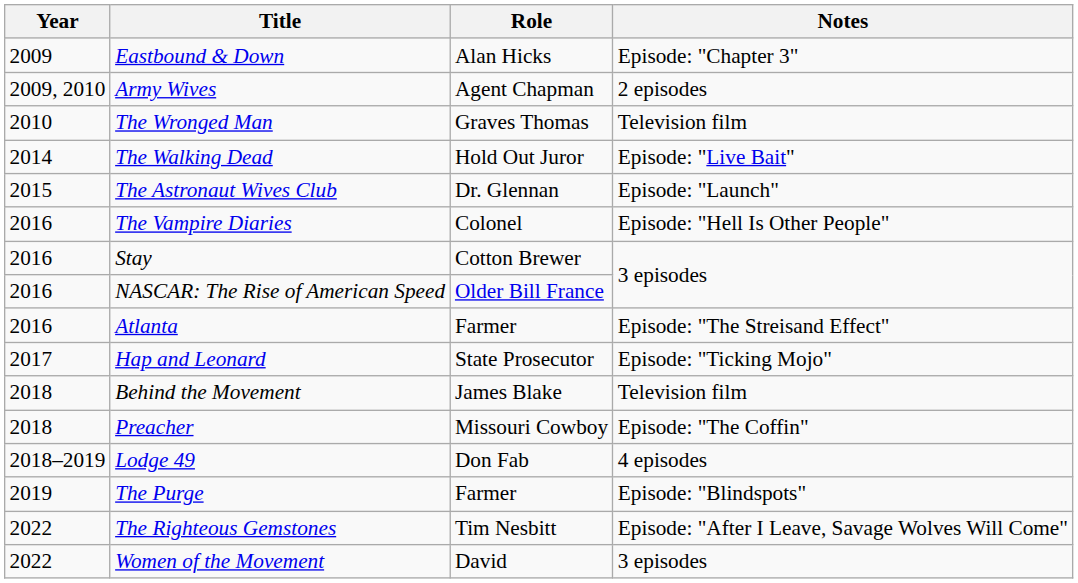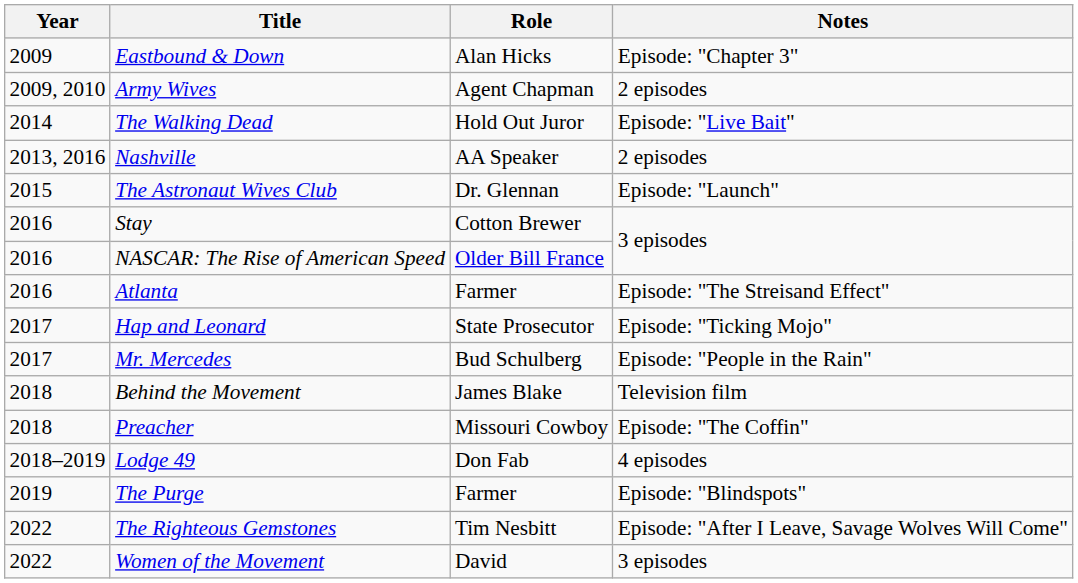 <table class="wikitable sortable">
 <tr>
 <th>Year</th>
 <th>Title</th>
 <th>Role</th>
 <th>Notes</th>
 </tr>
 <tr>
 <td>2009</td>
 <td><em><a href='#'>Eastbound & Down</a></em></td>
 <td>Alan Hicks</td>
 <td>Episode: "Chapter 3"</td>
 </tr>
 <tr>
 <td>2009, 2010</td>
 <td><em><a href='#'>Army Wives</a></em></td>
 <td>Agent Chapman</td>
 <td>2 episodes</td>
 </tr>
 <tr>
-<td>2010</td>
-<td><em><a href='#'>The Wronged Man</a></em></td>
-<td>Graves Thomas</td>
-<td>Television film</td>
-</tr>
-<tr>
 <td>2014</td>
 <td><a href='#'><em>The Walking Dead</em></a></td>
 <td>Hold Out Juror</td>
 <td>Episode: "<a href='#'>Live Bait</a>"</td>
 </tr>
 <tr>
+<td>2013, 2016</td>
+<td><a href='#'><em>Nashville</em></a></td>
+<td>AA Speaker</td>
+<td>2 episodes</td>
+</tr>
+<tr>
 <td>2015</td>
 <td><em><a href='#'>The Astronaut Wives Club</a></em></td>
 <td>Dr. Glennan</td>
 <td>Episode: "Launch"</td>
-</tr>
-<tr>
-<td>2016</td>
-<td><em><a href='#'>The Vampire Diaries</a></em></td>
-<td>Colonel</td>
-<td>Episode: "Hell Is Other People"</td>
 </tr>
 <tr>
 <td>2016</td>
 <td><em>Stay</em></td>
 <td>Cotton Brewer</td>
 <td rowspan="2">3 episodes</td>
 </tr>
 <tr>
 <td>2016</td>
 <td><em>NASCAR: The Rise of American Speed</em></td>
 <td><a href='#'>Older Bill France</a></td>
 </tr>
 <tr>
 <td>2016</td>
 <td><a href='#'><em>Atlanta</em></a></td>
 <td>Farmer</td>
 <td>Episode: "The Streisand Effect"</td>
 </tr>
 <tr>
 <td>2017</td>
 <td><a href='#'><em>Hap and Leonard</em></a></td>
 <td>State Prosecutor</td>
 <td>Episode: "Ticking Mojo"</td>
+</tr>
+<tr>
+<td>2017</td>
+<td><a href='#'><em>Mr. Mercedes</em></a></td>
+<td>Bud Schulberg</td>
+<td>Episode: "People in the Rain"</td>
 </tr>
 <tr>
 <td>2018</td>
 <td><em>Behind the Movement</em></td>
 <td>James Blake</td>
 <td>Television film</td>
 </tr>
 <tr>
 <td>2018</td>
 <td><a href='#'><em>Preacher</em></a></td>
 <td>Missouri Cowboy</td>
 <td>Episode: "The Coffin"</td>
 </tr>
 <tr>
 <td>2018–2019</td>
 <td><em><a href='#'>Lodge 49</a></em></td>
 <td>Don Fab</td>
 <td>4 episodes</td>
 </tr>
 <tr>
 <td>2019</td>
 <td><a href='#'><em>The Purge</em></a></td>
 <td>Farmer</td>
 <td>Episode: "Blindspots"</td>
 </tr>
 <tr>
 <td>2022</td>
 <td><em><a href='#'>The Righteous Gemstones</a></em></td>
 <td>Tim Nesbitt</td>
 <td>Episode: "After I Leave, Savage Wolves Will Come"</td>
 </tr>
 <tr>
 <td>2022</td>
 <td><em><a href='#'>Women of the Movement</a></em></td>
 <td>David</td>
 <td>3 episodes</td>
 </tr>
 </table>
